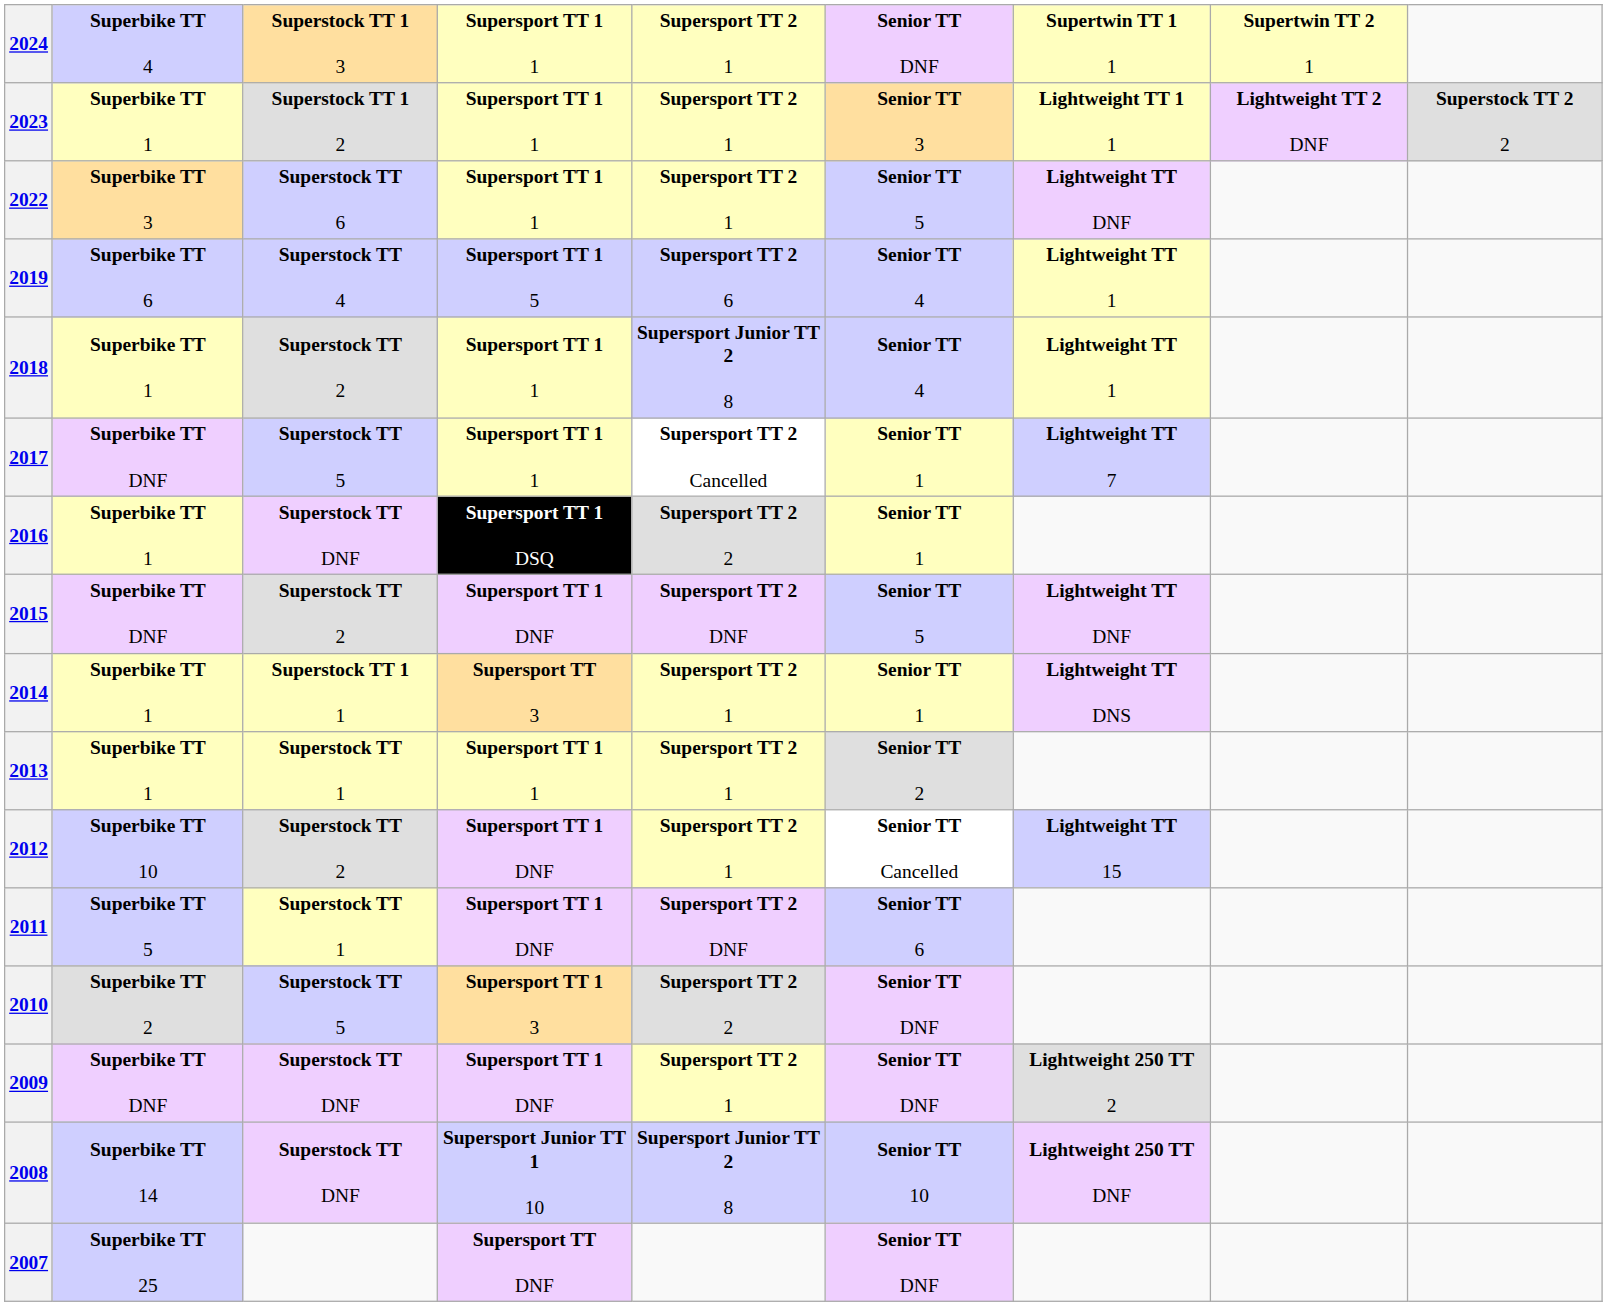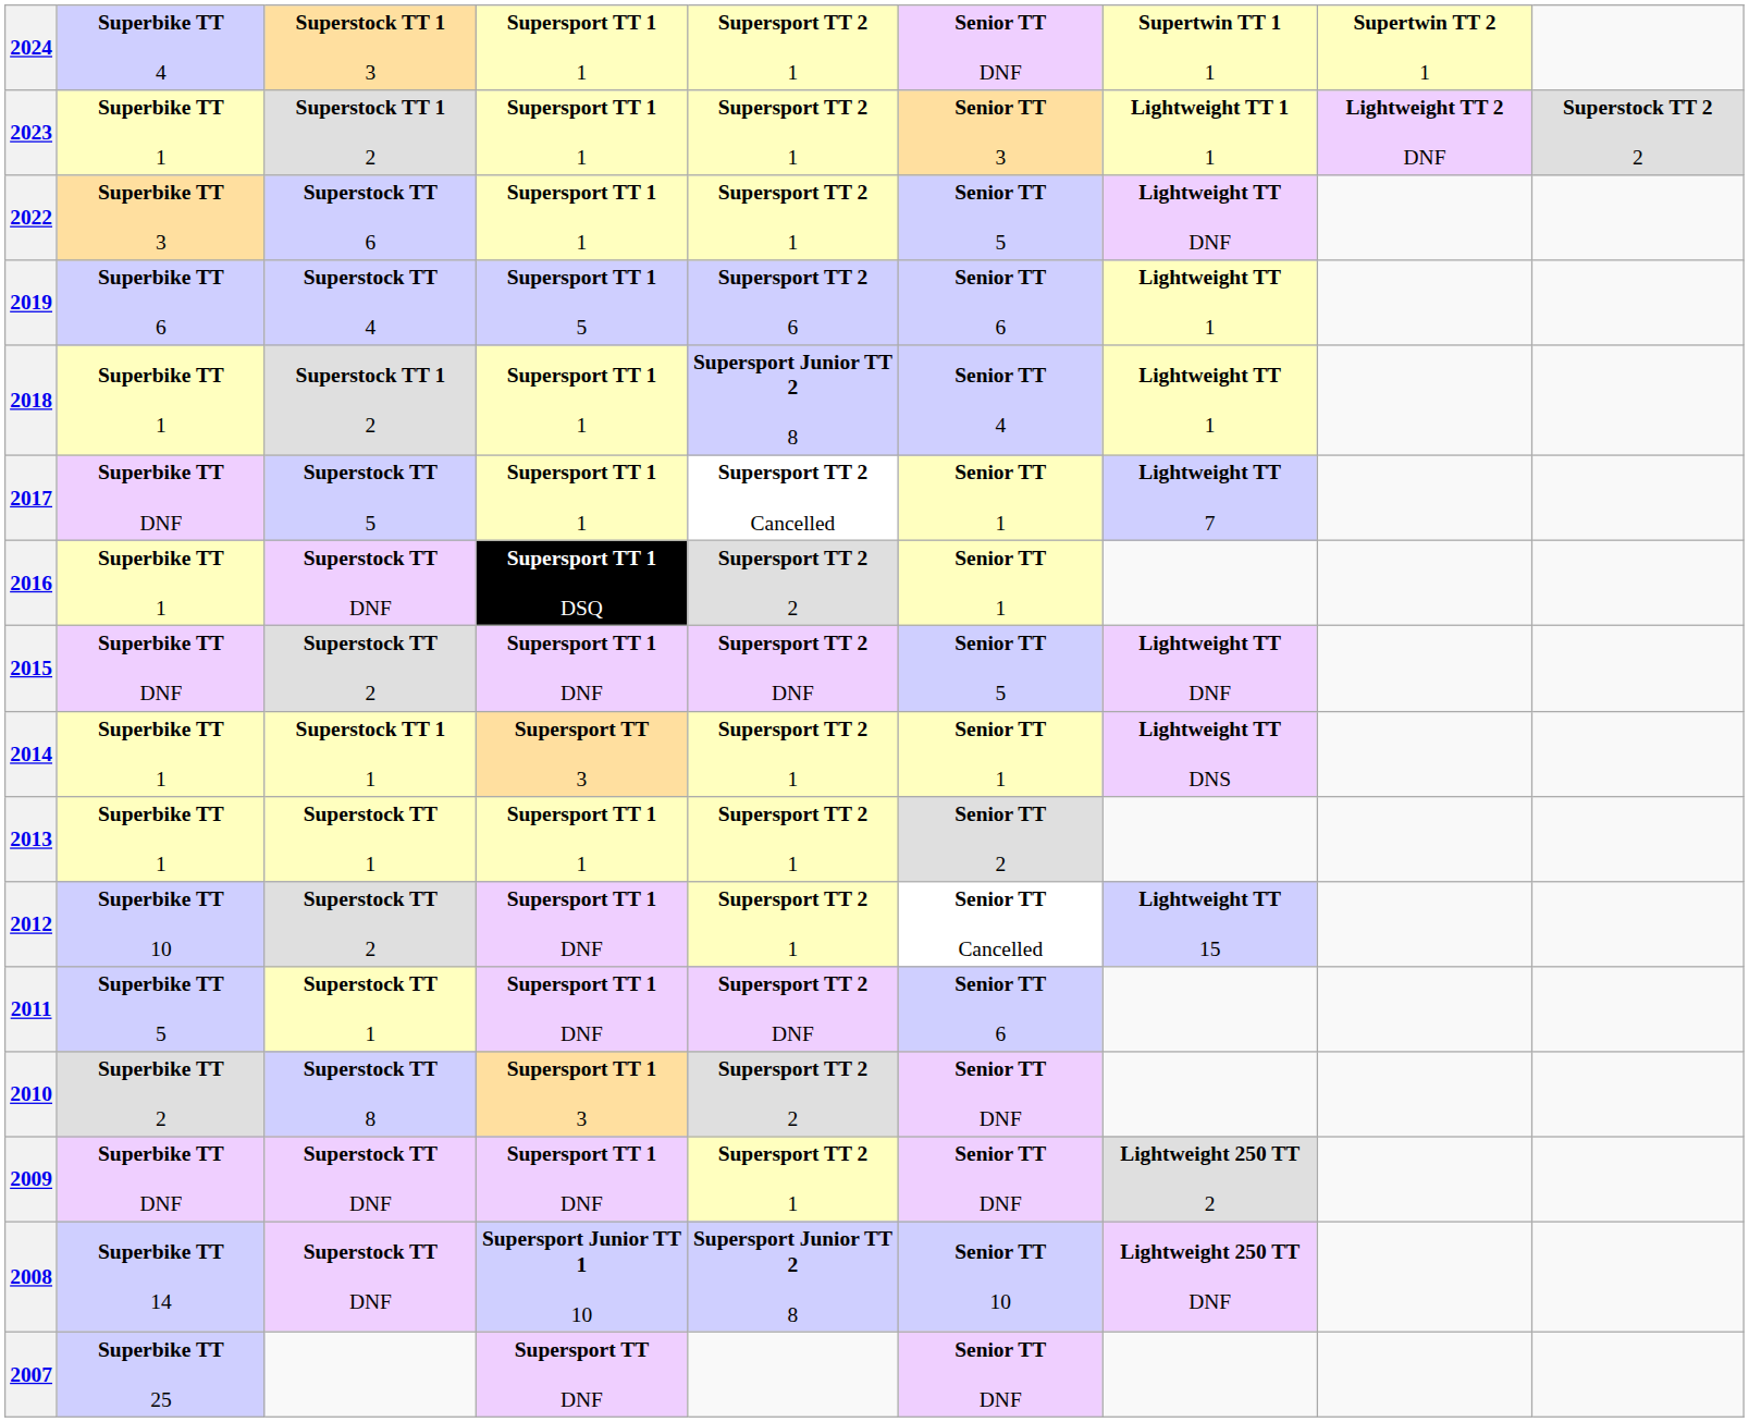 <table class="wikitable" style="font-size: 95%;">
 <tr>
 <th><a href='#'>2024</a></th>
 <td style="text-align:center; background:#cfcfff; width:150pt;"><strong>Superbike TT</strong><br><br>4</td>
 <td style="text-align:center; background:#ffdf9f; width:150pt;"><strong>Superstock TT 1 </strong><br><br>3</td>
 <td style="text-align:center; background:#ffffbf; width:150pt;"><strong>Supersport TT 1 </strong><br><br>1</td>
 <td style="text-align:center; background:#ffffbf; width:150pt;"><strong>Supersport TT 2 </strong><br><br>1</td>
 <td style="text-align:center; background:#efcfff; width:150pt;"><strong>Senior TT</strong><br><br>DNF</td>
 <td style="text-align:center; background:#ffffbf; width:150pt;"><strong>Supertwin TT 1 </strong><br><br>1</td>
 <td style="text-align:center; background:#ffffbf; width:150pt;"><strong>Supertwin TT 2 </strong><br><br>1</td>
 </tr>
 <tr>
 <th><a href='#'>2023</a></th>
 <td style="text-align:center; background:#ffffbf; width:150pt;"><strong>Superbike TT </strong><br><br>1</td>
 <td style="text-align:center; background:#dfdfdf; width:150pt;"><strong>Superstock TT 1</strong><br><br>2</td>
 <td style="text-align:center; background:#ffffbf; width:150pt;"><strong>Supersport TT 1</strong><br><br>1</td>
 <td style="text-align:center; background:#ffffbf; width:150pt;"><strong>Supersport TT 2</strong><br><br>1</td>
 <td style="text-align:center; background:#ffdf9f; width:150pt;"><strong>Senior TT</strong><br><br>3</td>
 <td style="text-align:center; background:#ffffbf; width:150pt;"><strong>Lightweight TT 1</strong><br><br>1</td>
 <td style="text-align:center; background:#efcfff; width:150pt;"><strong>Lightweight TT 2</strong><br><br>DNF</td>
 <td style="text-align:center; background:#dfdfdf; width:150pt;"><strong>Superstock TT 2</strong><br><br>2</td>
 </tr>
 <tr>
 <th><a href='#'>2022</a></th>
 <td style="text-align:center; background:#ffdf9f; width:150pt;"><strong>Superbike TT</strong><br><br>3</td>
 <td style="text-align:center; background:#cfcfff; width:150pt;"><strong>Superstock TT</strong><br><br>6</td>
 <td style="text-align:center; background:#ffffbf; width:150pt;"><strong>Supersport TT 1</strong><br><br>1</td>
 <td style="text-align:center; background:#ffffbf; width:150pt;"><strong>Supersport TT 2</strong><br><br>1</td>
 <td style="text-align:center; background:#cfcfff; width:150pt;"><strong>Senior TT</strong><br><br>5</td>
 <td style="text-align:center; background:#efcfff; width:150pt;"><strong>Lightweight TT</strong><br><br>DNF</td>
 <td></td>
 </tr>
 <tr>
 <th><a href='#'>2019</a></th>
 <td style="text-align:center; background:#cfcfff; width:150pt;"><strong>Superbike TT</strong><br><br>6</td>
 <td style="text-align:center; background:#cfcfff; width:150pt;"><strong>Superstock TT</strong><br><br>4</td>
 <td style="text-align:center; background:#cfcfff; width:150pt;"><strong>Supersport TT 1</strong><br><br>5</td>
 <td style="text-align:center; background:#cfcfff; width:150pt;"><strong>Supersport TT 2 </strong><br><br>6</td>
-<td style="text-align:center; background:#cfcfff; width:150pt;"><strong>Senior TT</strong><br><br>4</td>
+<td style="text-align:center; background:#cfcfff; width:150pt;"><strong>Senior TT</strong><br><br>6</td>
 <td style="text-align:center; background:#ffffbf; width:150pt;"><strong>Lightweight TT </strong><br><br>1</td>
 <td></td>
 <td></td>
 </tr>
 <tr>
 <th><a href='#'>2018</a></th>
 <td style="text-align:center; background:#ffffbf; width:150pt;"><strong>Superbike TT</strong><br><br>1</td>
-<td style="text-align:center; background:#dfdfdf; width:150pt;"><strong>Superstock TT</strong><br><br>2</td>
+<td style="text-align:center; background:#dfdfdf; width:150pt;"><strong>Superstock TT 1</strong><br><br>2</td>
 <td style="text-align:center; background:#ffffbf; width:150pt;"><strong>Supersport TT 1</strong><br><br>1</td>
 <td style="text-align:center; background:#cfcfff; width:150pt;"><strong>Supersport Junior TT 2</strong><br><br>8</td>
 <td style="text-align:center; background:#cfcfff; width:150pt;"><strong>Senior TT</strong><br><br>4</td>
 <td style="text-align:center; background:#ffffbf; width:150pt;"><strong>Lightweight TT</strong><br><br>1</td>
 <td></td>
 <td></td>
 </tr>
 <tr>
 <th><a href='#'>2017</a></th>
 <td style="text-align:center; background:#efcfff; width:150pt;"><strong>Superbike TT</strong><br><br>DNF</td>
 <td style="text-align:center; background:#cfcfff; width:150pt;"><strong>Superstock TT</strong><br><br>5</td>
 <td style="text-align:center; background:#ffffbf; width:150pt;"><strong>Supersport TT 1</strong><br><br>1</td>
 <td style="text-align:center; background:#fff; width:150pt;"><strong>Supersport TT 2</strong><br><br>Cancelled</td>
 <td style="text-align:center; background:#ffffbf; width:150pt;"><strong>Senior TT</strong><br><br>1</td>
 <td style="text-align:center; background:#cfcfff; width:150pt;"><strong>Lightweight TT</strong><br><br>7</td>
 <td></td>
 <td></td>
 </tr>
 <tr>
 <th><a href='#'>2016</a></th>
 <td style="text-align:center; background:#ffffbf; width:150pt;"><strong>Superbike TT</strong><br><br>1</td>
 <td style="text-align:center; background:#efcfff; width:150pt;"><strong>Superstock TT</strong><br><br>DNF</td>
 <td style="text-align:center; background:#000; color:white; width:150pt;"><strong>Supersport TT 1</strong><br><br>DSQ</td>
 <td style="text-align:center; background:#dfdfdf; width:150pt;"><strong>Supersport TT 2</strong><br><br>2</td>
 <td style="text-align:center; background:#ffffbf; width:150pt;"><strong>Senior TT</strong><br><br>1</td>
 <td></td>
 <td></td>
 <td></td>
 </tr>
 <tr>
 <th><a href='#'>2015</a></th>
 <td style="text-align:center; background:#efcfff; width:150pt;"><strong>Superbike TT</strong><br><br>DNF</td>
 <td style="text-align:center; background:#dfdfdf; width:150pt;"><strong>Superstock TT </strong><br><br>2</td>
 <td style="text-align:center; background:#efcfff; width:150pt;"><strong>Supersport TT 1</strong><br><br>DNF</td>
 <td style="text-align:center; background:#efcfff; width:150pt;"><strong>Supersport TT 2 </strong><br><br>DNF</td>
 <td style="text-align:center; background:#cfcfff; width:150pt;"><strong>Senior TT</strong><br><br>5</td>
 <td style="text-align:center; background:#efcfff; width:150pt;"><strong>Lightweight TT</strong><br><br>DNF</td>
 <td></td>
 <td></td>
 </tr>
 <tr>
 <th><a href='#'>2014</a></th>
 <td style="text-align:center; background:#ffffbf; width:150pt;"><strong>Superbike TT</strong><br><br>1</td>
 <td style="text-align:center; background:#ffffbf; width:150pt;"><strong>Superstock TT 1</strong><br><br>1</td>
 <td style="text-align:center; background:#ffdf9f; width:150pt;"><strong>Supersport TT</strong><br><br>3</td>
 <td style="text-align:center; background:#ffffbf; width:150pt;"><strong>Supersport TT 2 </strong><br><br>1</td>
 <td style="text-align:center; background:#ffffbf; width:150pt;"><strong>Senior TT</strong><br><br>1</td>
 <td style="text-align:center; background:#efcfff; width:150pt;"><strong>Lightweight TT</strong><br><br>DNS</td>
 <td></td>
 <td></td>
 </tr>
 <tr>
 <th><a href='#'>2013</a></th>
 <td style="text-align:center; background:#ffffbf; width:150pt;"><strong>Superbike TT</strong><br><br>1</td>
 <td style="text-align:center; background:#ffffbf; width:150pt;"><strong>Superstock TT</strong><br><br>1</td>
 <td style="text-align:center; background:#ffffbf; width:150pt;"><strong>Supersport TT 1</strong><br><br>1</td>
 <td style="text-align:center; background:#ffffbf; width:150pt;"><strong>Supersport TT 2</strong><br><br>1</td>
 <td style="text-align:center; background:#dfdfdf; width:150pt;"><strong>Senior TT</strong><br><br>2</td>
 <td></td>
 <td></td>
 <td></td>
 </tr>
 <tr>
 <th><a href='#'>2012</a></th>
 <td style="text-align:center; background:#cfcfff; width:150pt;"><strong>Superbike TT</strong><br><br>10</td>
 <td style="text-align:center; background:#dfdfdf; width:150pt;"><strong>Superstock TT</strong><br><br>2</td>
 <td style="text-align:center; background:#efcfff; width:150pt;"><strong>Supersport TT 1</strong><br><br>DNF</td>
 <td style="text-align:center; background:#ffffbf; width:150pt;"><strong>Supersport TT 2</strong><br><br>1</td>
 <td style="text-align:center; background:#fff; width:150pt;"><strong>Senior TT</strong><br><br>Cancelled</td>
 <td style="text-align:center; background:#cfcfff; width:150pt;"><strong>Lightweight TT</strong><br><br>15</td>
 <td></td>
 <td></td>
 </tr>
 <tr>
 <th><a href='#'>2011</a></th>
 <td style="text-align:center; background:#cfcfff; width:150pt;"><strong>Superbike TT</strong><br><br>5</td>
 <td style="text-align:center; background:#ffffbf; width:150pt;"><strong>Superstock TT</strong><br><br>1</td>
 <td style="text-align:center; background:#efcfff; width:150pt;"><strong>Supersport TT 1</strong><br><br>DNF</td>
 <td style="text-align:center; background:#efcfff; width:150pt;"><strong>Supersport TT 2</strong><br><br>DNF</td>
 <td style="text-align:center; background:#cfcfff; width:150pt;"><strong>Senior TT</strong><br><br>6</td>
 <td></td>
 <td></td>
 <td></td>
 </tr>
 <tr>
 <th><a href='#'>2010</a></th>
 <td style="text-align:center; background:#dfdfdf; width:150pt;"><strong>Superbike TT</strong><br><br>2</td>
-<td style="text-align:center; background:#cfcfff; width:150pt;"><strong>Superstock TT</strong><br><br>5</td>
+<td style="text-align:center; background:#cfcfff; width:150pt;"><strong>Superstock TT</strong><br><br>8</td>
 <td style="text-align:center; background:#ffdf9f; width:150pt;"><strong>Supersport TT 1</strong><br><br>3</td>
 <td style="text-align:center; background:#dfdfdf; width:150pt;"><strong>Supersport TT 2</strong><br><br>2</td>
 <td style="text-align:center; background:#efcfff; width:150pt;"><strong>Senior TT</strong><br><br>DNF</td>
 <td></td>
 <td></td>
 <td></td>
 </tr>
 <tr>
 <th><a href='#'>2009</a></th>
 <td style="text-align:center; background:#efcfff; width:150pt;"><strong>Superbike TT</strong><br><br>DNF</td>
 <td style="text-align:center; background:#efcfff; width:150pt;"><strong>Superstock TT</strong><br><br>DNF</td>
 <td style="text-align:center; background:#efcfff; width:150pt;"><strong>Supersport TT 1</strong><br><br>DNF</td>
 <td style="text-align:center; background:#ffffbf; width:150pt;"><strong>Supersport TT 2</strong><br><br>1</td>
 <td style="text-align:center; background:#efcfff; width:150pt;"><strong>Senior TT</strong><br><br>DNF</td>
 <td style="text-align:center; background:#dfdfdf; width:150pt;"><strong>Lightweight 250 TT</strong><br><br>2</td>
 <td></td>
 <td></td>
 </tr>
 <tr>
 <th><a href='#'>2008</a></th>
 <td style="text-align:center; background:#cfcfff; width:150pt;"><strong>Superbike TT</strong><br><br>14</td>
 <td style="text-align:center; background:#efcfff; width:150pt;"><strong>Superstock TT</strong><br><br>DNF</td>
 <td style="text-align:center; background:#cfcfff; width:150pt;"><strong>Supersport Junior TT 1</strong><br><br>10</td>
 <td style="text-align:center; background:#cfcfff; width:150pt;"><strong>Supersport Junior TT 2</strong><br><br>8</td>
 <td style="text-align:center; background:#cfcfff; width:150pt;"><strong>Senior TT</strong><br><br>10</td>
 <td style="text-align:center; background:#efcfff; width:150pt;"><strong>Lightweight 250 TT</strong><br><br>DNF</td>
 <td></td>
 <td></td>
 </tr>
 <tr>
 <th><a href='#'>2007</a></th>
 <td style="text-align:center; background:#cfcfff; width:150pt;"><strong>Superbike TT</strong><br><br>25</td>
 <td></td>
 <td style="text-align:center; background:#efcfff; width:150pt;"><strong>Supersport TT</strong><br><br>DNF</td>
 <td></td>
 <td style="text-align:center; background:#efcfff; width:150pt;"><strong>Senior TT</strong><br><br>DNF</td>
 <td></td>
 <td></td>
 <td></td>
 </tr>
 </table>
